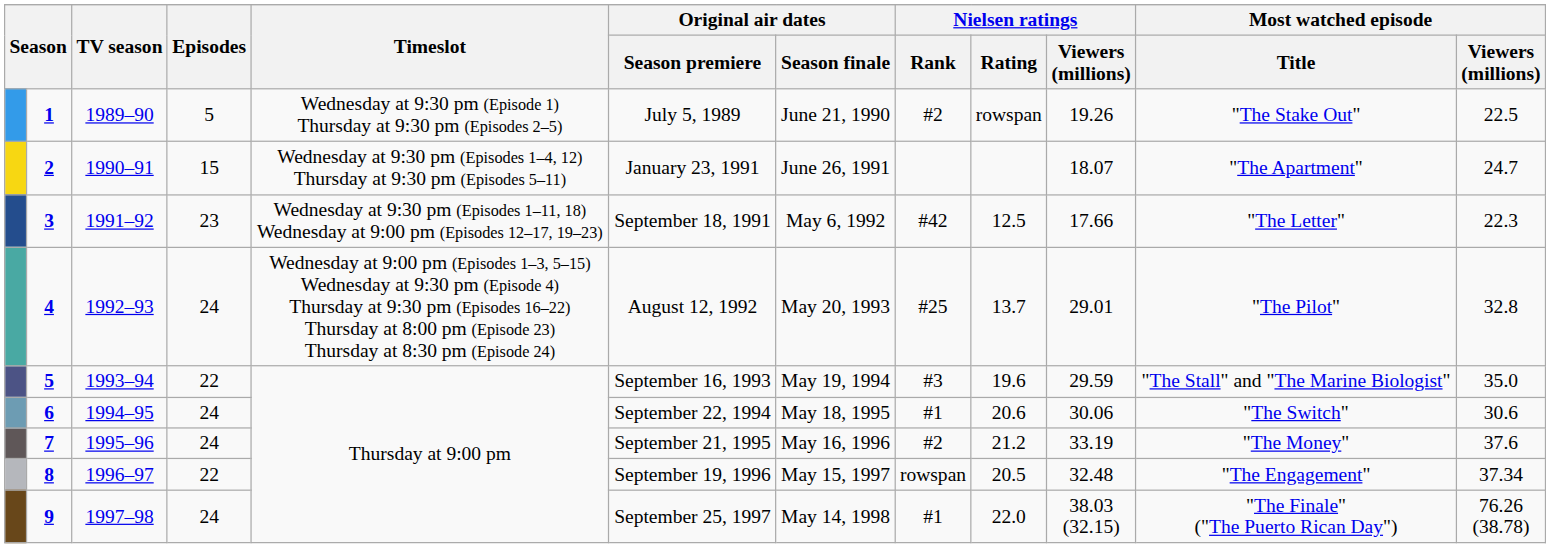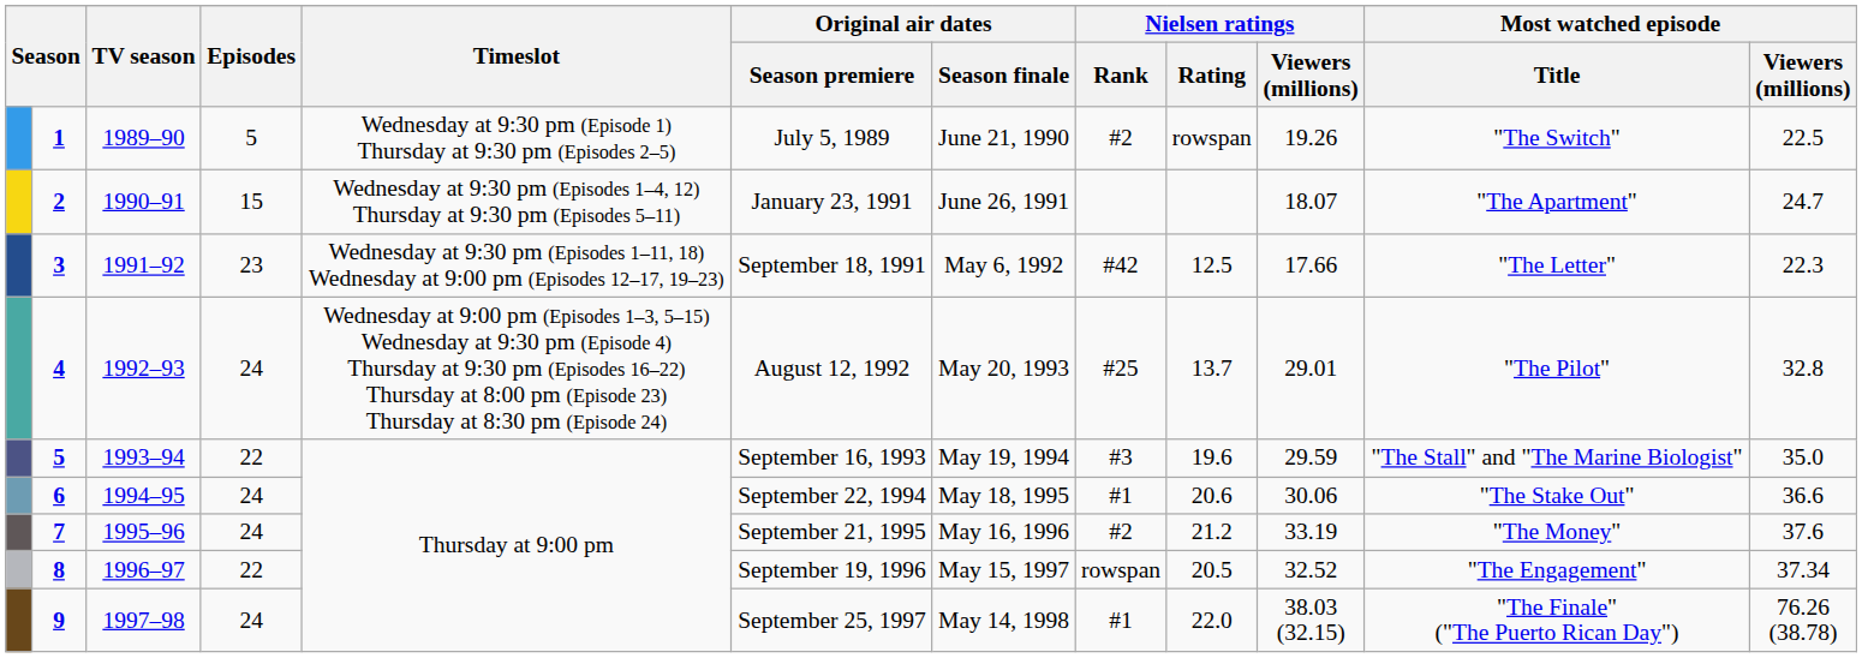 <table class="wikitable" style="text-align: center; width:100%">
 <tr>
 </tr>
 <tr>
 <th rowspan="2" colspan="2">Season</th>
 <th rowspan="2">TV season</th>
 <th rowspan="2">Episodes</th>
 <th rowspan="2">Timeslot</th>
 <th colspan="2">Original air dates</th>
 <th colspan="3"><a href='#'>Nielsen ratings</a></th>
 <th colspan="2">Most watched episode</th>
 </tr>
 <tr>
 <th>Season premiere</th>
 <th>Season finale</th>
 <th>Rank</th>
 <th>Rating</th>
 <th>Viewers<br>(millions)</th>
 <th>Title</th>
 <th>Viewers<br>(millions)</th>
 </tr>
 <tr>
 <td style="background:#339be9"></td>
 <td><strong><a href='#'>1</a></strong></td>
 <td><a href='#'>1989–90</a></td>
 <td>5</td>
 <td>Wednesday at 9:30 pm <small>(Episode 1)</small><br>Thursday at 9:30 pm <small>(Episodes 2–5)</small></td>
 <td>July 5, 1989</td>
 <td>June 21, 1990</td>
 <td>#2</td>
 <td>rowspan </td>
 <td>19.26</td>
-<td>"<a href='#'>The Stake Out</a>"</td>
+<td>"<a href='#'>The Switch</a>"</td>
 <td>22.5</td>
 </tr>
 <tr>
 <td style="background:#f7d712;"></td>
 <td><strong><a href='#'>2</a></strong></td>
 <td><a href='#'>1990–91</a></td>
 <td>15</td>
 <td>Wednesday at 9:30 pm <small>(Episodes 1–4, 12)</small><br>Thursday at 9:30 pm <small>(Episodes 5–11)</small></td>
 <td>January 23, 1991</td>
 <td>June 26, 1991</td>
 <td></td>
 <td></td>
 <td>18.07</td>
 <td>"<a href='#'>The Apartment</a>"</td>
 <td>24.7</td>
 </tr>
 <tr>
 <td style="background:#244d8d"></td>
 <td><strong><a href='#'>3</a></strong></td>
 <td><a href='#'>1991–92</a></td>
 <td>23</td>
 <td>Wednesday at 9:30 pm <small>(Episodes 1–11, 18)</small><br>Wednesday at 9:00 pm <small>(Episodes 12–17, 19–23)</small></td>
 <td>September 18, 1991</td>
 <td>May 6, 1992</td>
 <td>#42</td>
 <td>12.5</td>
 <td>17.66</td>
 <td>"<a href='#'>The Letter</a>"</td>
 <td>22.3</td>
 </tr>
 <tr>
 <td style="background:#49a9a3"></td>
 <td><strong><a href='#'>4</a></strong></td>
 <td><a href='#'>1992–93</a></td>
 <td>24</td>
 <td>Wednesday at 9:00 pm <small>(Episodes 1–3, 5–15)</small><br>Wednesday at 9:30 pm <small>(Episode 4)</small><br>Thursday at 9:30 pm <small>(Episodes 16–22)</small><br>Thursday at 8:00 pm <small>(Episode 23)</small><br>Thursday at 8:30 pm <small>(Episode 24)</small></td>
 <td>August 12, 1992</td>
 <td>May 20, 1993</td>
 <td>#25</td>
 <td>13.7</td>
 <td>29.01</td>
 <td>"<a href='#'>The Pilot</a>"</td>
 <td>32.8</td>
 </tr>
 <tr>
 <td style="background:#4c5385"></td>
 <td><strong><a href='#'>5</a></strong></td>
 <td><a href='#'>1993–94</a></td>
 <td>22</td>
 <td rowspan="5">Thursday at 9:00 pm</td>
 <td>September 16, 1993</td>
 <td>May 19, 1994</td>
 <td>#3</td>
 <td>19.6</td>
 <td>29.59</td>
 <td>"<a href='#'>The Stall</a>" and "<a href='#'>The Marine Biologist</a>"</td>
 <td>35.0</td>
 </tr>
 <tr>
 <td style="background:#6d9cb3"></td>
 <td><strong><a href='#'>6</a></strong></td>
 <td><a href='#'>1994–95</a></td>
 <td>24</td>
 <td>September 22, 1994</td>
 <td>May 18, 1995</td>
 <td>#1</td>
 <td>20.6</td>
 <td>30.06</td>
-<td>"<a href='#'>The Switch</a>"</td>
-<td>30.6</td>
+<td>"<a href='#'>The Stake Out</a>"</td>
+<td>36.6</td>
 </tr>
 <tr>
 <td style="background:#5f5758"></td>
 <td><strong><a href='#'>7</a></strong></td>
 <td><a href='#'>1995–96</a></td>
 <td>24</td>
 <td>September 21, 1995</td>
 <td>May 16, 1996</td>
 <td>#2</td>
 <td>21.2</td>
 <td>33.19</td>
 <td>"<a href='#'>The Money</a>"</td>
 <td>37.6</td>
 </tr>
 <tr>
 <td style="background:#b5b7bc;"></td>
 <td><strong><a href='#'>8</a></strong></td>
 <td><a href='#'>1996–97</a></td>
 <td>22</td>
 <td>September 19, 1996</td>
 <td>May 15, 1997</td>
 <td>rowspan </td>
 <td>20.5</td>
-<td>32.48</td>
+<td>32.52</td>
 <td>"<a href='#'>The Engagement</a>"</td>
 <td>37.34</td>
 </tr>
 <tr>
 <td style="background:#68471a"></td>
 <td><strong><a href='#'>9</a></strong></td>
 <td><a href='#'>1997–98</a></td>
 <td>24</td>
 <td>September 25, 1997</td>
 <td>May 14, 1998</td>
 <td>#1</td>
 <td>22.0</td>
 <td>38.03<br>(32.15)</td>
 <td>"<a href='#'>The Finale</a>"<br>("<a href='#'>The Puerto Rican Day</a>")</td>
 <td>76.26<br>(38.78)</td>
 </tr>
 </table>
